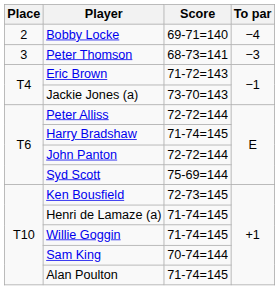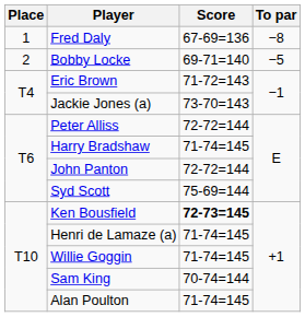 <table class="wikitable">
 <tr>
 <th>Place</th>
 <th>Player</th>
 <th>Score</th>
 <th>To par</th>
 </tr>
 <tr>
+<td align="center">1</td>
+<td> <a href='#'>Fred Daly</a></td>
+<td>67-69=136</td>
+<td align="center">−8</td>
+</tr>
+<tr>
 <td align="center">2</td>
 <td> <a href='#'>Bobby Locke</a></td>
 <td>69-71=140</td>
-<td align="center">−4</td>
-</tr>
-<tr>
-<td align="center">3</td>
-<td> <a href='#'>Peter Thomson</a></td>
-<td>68-73=141</td>
-<td align="center">−3</td>
+<td align="center">−5</td>
 </tr>
 <tr>
 <td rowspan=2 align="center">T4</td>
 <td> <a href='#'>Eric Brown</a></td>
 <td>71-72=143</td>
 <td rowspan=2 align="center">−1</td>
 </tr>
 <tr>
 <td> Jackie Jones (a)</td>
 <td>73-70=143</td>
 </tr>
 <tr>
 <td rowspan=4 align="center">T6</td>
 <td> <a href='#'>Peter Alliss</a></td>
 <td>72-72=144</td>
 <td rowspan=4 align="center">E</td>
 </tr>
 <tr>
 <td> <a href='#'>Harry Bradshaw</a></td>
 <td>71-74=145</td>
 </tr>
 <tr>
 <td> <a href='#'>John Panton</a></td>
 <td>72-72=144</td>
 </tr>
 <tr>
 <td> <a href='#'>Syd Scott</a></td>
 <td>75-69=144</td>
 </tr>
 <tr>
 <td rowspan=5 align="center">T10</td>
 <td> <a href='#'>Ken Bousfield</a></td>
-<td>72-73=145</td>
+<td><strong>72-73=145</strong></td>
 <td rowspan=5 align="center">+1</td>
 </tr>
 <tr>
 <td> Henri de Lamaze (a)</td>
 <td>71-74=145</td>
 </tr>
 <tr>
 <td> <a href='#'>Willie Goggin</a></td>
 <td>71-74=145</td>
 </tr>
 <tr>
 <td> <a href='#'>Sam King</a></td>
 <td>70-74=144</td>
 </tr>
 <tr>
 <td> Alan Poulton</td>
 <td>71-74=145</td>
 </tr>
 </table>
